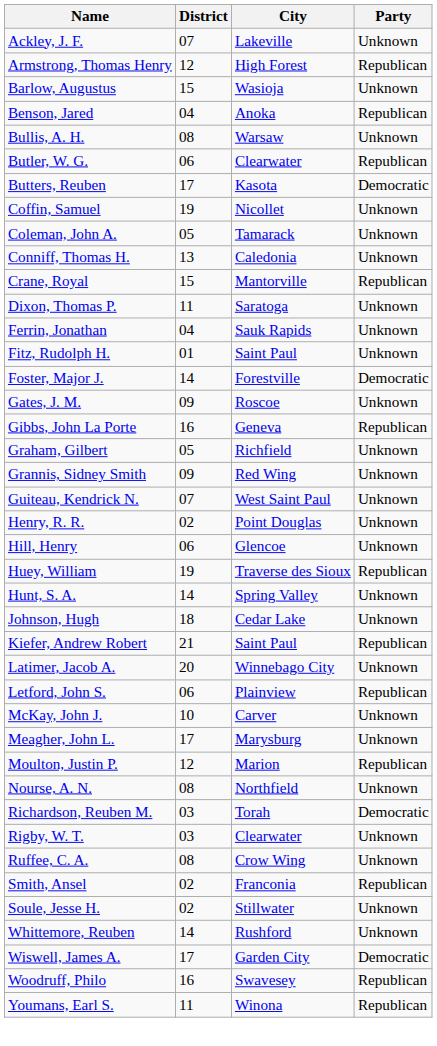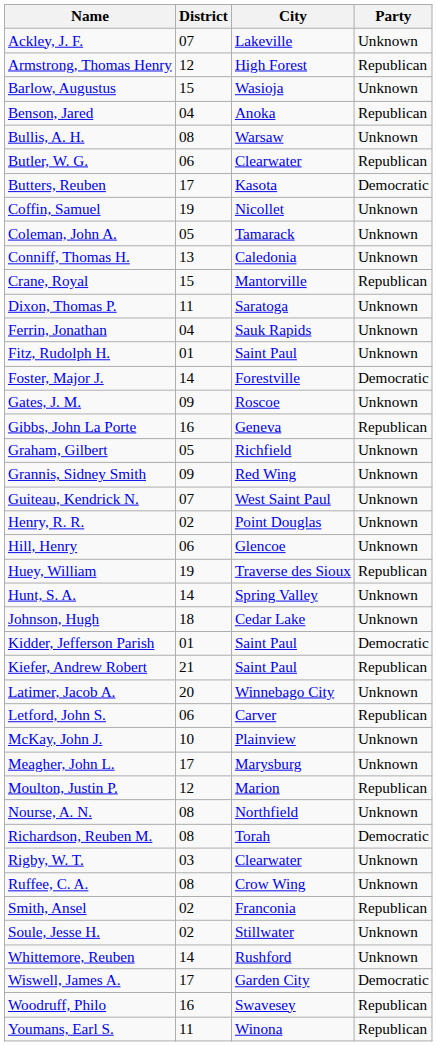 <table class="wikitable sortable">
 <tr>
 <th>Name</th>
 <th>District</th>
 <th>City</th>
 <th>Party</th>
 </tr>
 <tr>
 <td><a href='#'>Ackley, J. F.</a></td>
 <td>07</td>
 <td><a href='#'>Lakeville</a></td>
 <td>Unknown</td>
 </tr>
 <tr>
 <td><a href='#'>Armstrong, Thomas Henry</a></td>
 <td>12</td>
 <td><a href='#'>High Forest</a></td>
 <td>Republican</td>
 </tr>
 <tr>
 <td><a href='#'>Barlow, Augustus</a></td>
 <td>15</td>
 <td><a href='#'>Wasioja</a></td>
 <td>Unknown</td>
 </tr>
 <tr>
 <td><a href='#'>Benson, Jared</a></td>
 <td>04</td>
 <td><a href='#'>Anoka</a></td>
 <td>Republican</td>
 </tr>
 <tr>
 <td><a href='#'>Bullis, A. H.</a></td>
 <td>08</td>
 <td><a href='#'>Warsaw</a></td>
 <td>Unknown</td>
 </tr>
 <tr>
 <td><a href='#'>Butler, W. G.</a></td>
 <td>06</td>
 <td><a href='#'>Clearwater</a></td>
 <td>Republican</td>
 </tr>
 <tr>
 <td><a href='#'>Butters, Reuben</a></td>
 <td>17</td>
 <td><a href='#'>Kasota</a></td>
 <td>Democratic</td>
 </tr>
 <tr>
 <td><a href='#'>Coffin, Samuel</a></td>
 <td>19</td>
 <td><a href='#'>Nicollet</a></td>
 <td>Unknown</td>
 </tr>
 <tr>
 <td><a href='#'>Coleman, John A.</a></td>
 <td>05</td>
 <td><a href='#'>Tamarack</a></td>
 <td>Unknown</td>
 </tr>
 <tr>
 <td><a href='#'>Conniff, Thomas H.</a></td>
 <td>13</td>
 <td><a href='#'>Caledonia</a></td>
 <td>Unknown</td>
 </tr>
 <tr>
 <td><a href='#'>Crane, Royal</a></td>
 <td>15</td>
 <td><a href='#'>Mantorville</a></td>
 <td>Republican</td>
 </tr>
 <tr>
 <td><a href='#'>Dixon, Thomas P.</a></td>
 <td>11</td>
 <td><a href='#'>Saratoga</a></td>
 <td>Unknown</td>
 </tr>
 <tr>
 <td><a href='#'>Ferrin, Jonathan</a></td>
 <td>04</td>
 <td><a href='#'>Sauk Rapids</a></td>
 <td>Unknown</td>
 </tr>
 <tr>
 <td><a href='#'>Fitz, Rudolph H.</a></td>
 <td>01</td>
 <td><a href='#'>Saint Paul</a></td>
 <td>Unknown</td>
 </tr>
 <tr>
 <td><a href='#'>Foster, Major J.</a></td>
 <td>14</td>
 <td><a href='#'>Forestville</a></td>
 <td>Democratic</td>
 </tr>
 <tr>
 <td><a href='#'>Gates, J. M.</a></td>
 <td>09</td>
 <td><a href='#'>Roscoe</a></td>
 <td>Unknown</td>
 </tr>
 <tr>
 <td><a href='#'>Gibbs, John La Porte</a></td>
 <td>16</td>
 <td><a href='#'>Geneva</a></td>
 <td>Republican</td>
 </tr>
 <tr>
 <td><a href='#'>Graham, Gilbert</a></td>
 <td>05</td>
 <td><a href='#'>Richfield</a></td>
 <td>Unknown</td>
 </tr>
 <tr>
 <td><a href='#'>Grannis, Sidney Smith</a></td>
 <td>09</td>
 <td><a href='#'>Red Wing</a></td>
 <td>Unknown</td>
 </tr>
 <tr>
 <td><a href='#'>Guiteau, Kendrick N.</a></td>
 <td>07</td>
 <td><a href='#'>West Saint Paul</a></td>
 <td>Unknown</td>
 </tr>
 <tr>
 <td><a href='#'>Henry, R. R.</a></td>
 <td>02</td>
 <td><a href='#'>Point Douglas</a></td>
 <td>Unknown</td>
 </tr>
 <tr>
 <td><a href='#'>Hill, Henry</a></td>
 <td>06</td>
 <td><a href='#'>Glencoe</a></td>
 <td>Unknown</td>
 </tr>
 <tr>
 <td><a href='#'>Huey, William</a></td>
 <td>19</td>
 <td><a href='#'>Traverse des Sioux</a></td>
 <td>Republican</td>
 </tr>
 <tr>
 <td><a href='#'>Hunt, S. A.</a></td>
 <td>14</td>
 <td><a href='#'>Spring Valley</a></td>
 <td>Unknown</td>
 </tr>
 <tr>
 <td><a href='#'>Johnson, Hugh</a></td>
 <td>18</td>
 <td><a href='#'>Cedar Lake</a></td>
 <td>Unknown</td>
 </tr>
 <tr>
+<td><a href='#'>Kidder, Jefferson Parish</a></td>
+<td>01</td>
+<td><a href='#'>Saint Paul</a></td>
+<td>Democratic</td>
+</tr>
+<tr>
 <td><a href='#'>Kiefer, Andrew Robert</a></td>
 <td>21</td>
 <td><a href='#'>Saint Paul</a></td>
 <td>Republican</td>
 </tr>
 <tr>
 <td><a href='#'>Latimer, Jacob A.</a></td>
 <td>20</td>
 <td><a href='#'>Winnebago City</a></td>
 <td>Unknown</td>
 </tr>
 <tr>
 <td><a href='#'>Letford, John S.</a></td>
 <td>06</td>
-<td><a href='#'>Plainview</a></td>
+<td><a href='#'>Carver</a></td>
 <td>Republican</td>
 </tr>
 <tr>
 <td><a href='#'>McKay, John J.</a></td>
 <td>10</td>
-<td><a href='#'>Carver</a></td>
+<td><a href='#'>Plainview</a></td>
 <td>Unknown</td>
 </tr>
 <tr>
 <td><a href='#'>Meagher, John L.</a></td>
 <td>17</td>
 <td><a href='#'>Marysburg</a></td>
 <td>Unknown</td>
 </tr>
 <tr>
 <td><a href='#'>Moulton, Justin P.</a></td>
 <td>12</td>
 <td><a href='#'>Marion</a></td>
 <td>Republican</td>
 </tr>
 <tr>
 <td><a href='#'>Nourse, A. N.</a></td>
 <td>08</td>
 <td><a href='#'>Northfield</a></td>
 <td>Unknown</td>
 </tr>
 <tr>
 <td><a href='#'>Richardson, Reuben M.</a></td>
-<td>03</td>
+<td>08</td>
 <td><a href='#'>Torah</a></td>
 <td>Democratic</td>
 </tr>
 <tr>
 <td><a href='#'>Rigby, W. T.</a></td>
 <td>03</td>
 <td><a href='#'>Clearwater</a></td>
 <td>Unknown</td>
 </tr>
 <tr>
 <td><a href='#'>Ruffee, C. A.</a></td>
 <td>08</td>
 <td><a href='#'>Crow Wing</a></td>
 <td>Unknown</td>
 </tr>
 <tr>
 <td><a href='#'>Smith, Ansel</a></td>
 <td>02</td>
 <td><a href='#'>Franconia</a></td>
 <td>Republican</td>
 </tr>
 <tr>
 <td><a href='#'>Soule, Jesse H.</a></td>
 <td>02</td>
 <td><a href='#'>Stillwater</a></td>
 <td>Unknown</td>
 </tr>
 <tr>
 <td><a href='#'>Whittemore, Reuben</a></td>
 <td>14</td>
 <td><a href='#'>Rushford</a></td>
 <td>Unknown</td>
 </tr>
 <tr>
 <td><a href='#'>Wiswell, James A.</a></td>
 <td>17</td>
 <td><a href='#'>Garden City</a></td>
 <td>Democratic</td>
 </tr>
 <tr>
 <td><a href='#'>Woodruff, Philo</a></td>
 <td>16</td>
 <td><a href='#'>Swavesey</a></td>
 <td>Republican</td>
 </tr>
 <tr>
 <td><a href='#'>Youmans, Earl S.</a></td>
 <td>11</td>
 <td><a href='#'>Winona</a></td>
 <td>Republican</td>
 </tr>
 </table>
